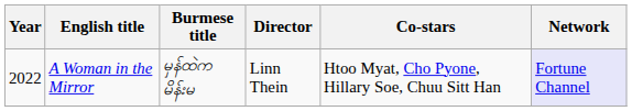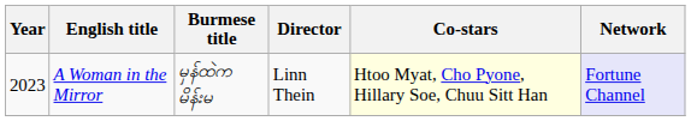 <table class="wikitable">
 <tr>
 <th>Year</th>
 <th>English title</th>
 <th>Burmese title</th>
 <th>Director</th>
 <th>Co-stars</th>
 <th>Network</th>
 </tr>
 <tr>
-<td>2022</td>
+<td>2023</td>
 <td><em><a href='#'>A Woman in the Mirror</a></em></td>
 <td><em>မှန်ထဲကမိန်းမ</em></td>
 <td>Linn Thein</td>
-<td>Htoo Myat, <a href='#'>Cho Pyone</a>, Hillary Soe, Chuu Sitt Han</td>
+<td style="background: lightyellow;">Htoo Myat, <a href='#'>Cho Pyone</a>, Hillary Soe, Chuu Sitt Han</td>
 <td style="background: lavender;"><a href='#'>Fortune Channel</a></td>
 </tr>
 <tr>
 </tr>
 </table>
